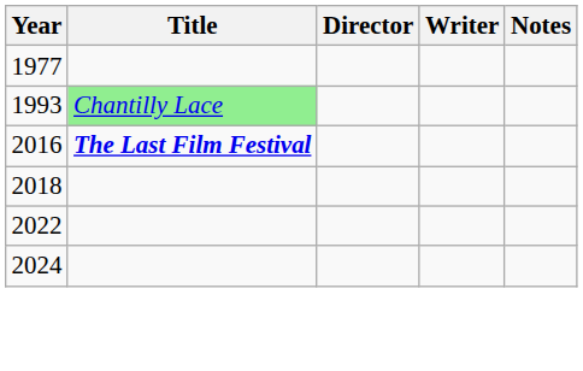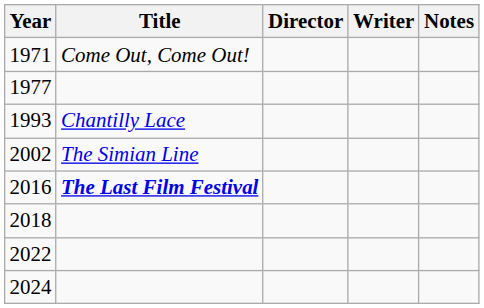 <table class="wikitable">
 <tr>
 <th>Year</th>
 <th>Title</th>
 <th>Director</th>
 <th>Writer</th>
 <th>Notes</th>
+</tr>
+<tr>
+<td>1971</td>
+<td><em>Come Out, Come Out!</em></td>
+<td></td>
+<td></td>
+<td></td>
 </tr>
 <tr>
 <td>1977</td>
 <td><em></em></td>
 <td></td>
 <td></td>
 <td></td>
 </tr>
 <tr>
 <td>1993</td>
-<td style="background: lightgreen;"><em><a href='#'>Chantilly Lace</a></em></td>
+<td><em><a href='#'>Chantilly Lace</a></em></td>
+<td></td>
+<td></td>
+<td></td>
+</tr>
+<tr>
+<td>2002</td>
+<td><em><a href='#'>The Simian Line</a></em></td>
 <td></td>
 <td></td>
 <td></td>
 </tr>
 <tr>
 <td>2016</td>
 <td><strong><em><a href='#'>The Last Film Festival</a></em></strong></td>
 <td></td>
 <td></td>
 <td></td>
 </tr>
 <tr>
 <td>2018</td>
 <td></td>
 <td></td>
 <td></td>
 <td></td>
 </tr>
 <tr>
 <td>2022</td>
 <td></td>
 <td></td>
 <td></td>
 <td></td>
 </tr>
 <tr>
 <td>2024</td>
 <td></td>
 <td></td>
 <td></td>
 <td></td>
 </tr>
 </table>
